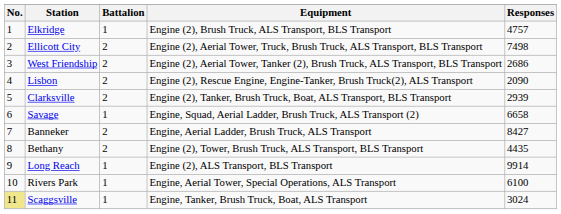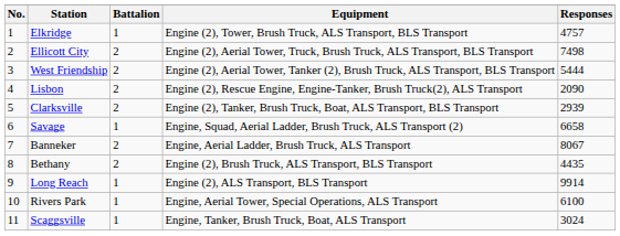 <table class="wikitable">
 <tr style="background-color:#DDDDDD;text-align:center;">
 </tr>
 <tr>
 <th>No.</th>
 <th>Station</th>
 <th>Battalion</th>
 <th>Equipment</th>
 <th>Responses</th>
 </tr>
 <tr>
 <td>1</td>
 <td><a href='#'>Elkridge</a></td>
 <td>1</td>
-<td>Engine (2), Brush Truck, ALS Transport, BLS Transport</td>
+<td>Engine (2), Tower, Brush Truck, ALS Transport, BLS Transport</td>
 <td>4757</td>
 </tr>
 <tr>
 <td>2</td>
 <td><a href='#'>Ellicott City</a></td>
 <td>2</td>
 <td>Engine (2), Aerial Tower, Truck, Brush Truck, ALS Transport, BLS Transport</td>
 <td>7498</td>
 </tr>
 <tr>
 <td>3</td>
 <td><a href='#'>West Friendship</a></td>
 <td>2</td>
 <td>Engine (2), Aerial Tower, Tanker (2), Brush Truck, ALS Transport, BLS Transport</td>
-<td>2686</td>
+<td>5444</td>
 </tr>
 <tr>
 <td>4</td>
 <td><a href='#'>Lisbon</a></td>
 <td>2</td>
 <td>Engine (2), Rescue Engine, Engine-Tanker, Brush Truck(2), ALS Transport</td>
 <td>2090</td>
 </tr>
 <tr>
 <td>5</td>
 <td><a href='#'>Clarksville</a></td>
 <td>2</td>
 <td>Engine (2), Tanker, Brush Truck, Boat, ALS Transport, BLS Transport</td>
 <td>2939</td>
 </tr>
 <tr>
 <td>6</td>
 <td><a href='#'>Savage</a></td>
 <td>1</td>
 <td>Engine, Squad, Aerial Ladder, Brush Truck, ALS Transport (2) </td>
 <td>6658</td>
 </tr>
 <tr>
 <td>7</td>
 <td>Banneker</td>
 <td>2</td>
 <td>Engine, Aerial Ladder, Brush Truck, ALS Transport</td>
-<td>8427</td>
+<td>8067</td>
 </tr>
 <tr>
 <td>8</td>
 <td>Bethany</td>
 <td>2</td>
-<td>Engine (2), Tower, Brush Truck, ALS Transport, BLS Transport</td>
+<td>Engine (2), Brush Truck, ALS Transport, BLS Transport</td>
 <td>4435</td>
 </tr>
 <tr>
 <td>9</td>
 <td><a href='#'>Long Reach</a></td>
 <td>1</td>
 <td>Engine (2), ALS Transport, BLS Transport</td>
 <td>9914</td>
 </tr>
 <tr>
 <td>10</td>
 <td>Rivers Park</td>
 <td>1</td>
 <td>Engine, Aerial Tower, Special Operations, ALS Transport</td>
 <td>6100</td>
 </tr>
 <tr>
-<td style="background: khaki;">11</td>
+<td>11</td>
 <td><a href='#'>Scaggsville</a></td>
 <td>1</td>
 <td>Engine, Tanker, Brush Truck, Boat, ALS Transport</td>
 <td>3024</td>
 </tr>
 </table>
